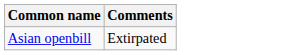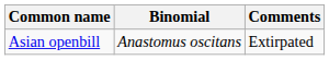 <table class="wikitable">
 <tr>
 <th>Common name</th>
+<th>Binomial</th>
 <th>Comments</th>
 </tr>
 <tr>
 <td><a href='#'>Asian openbill</a></td>
+<td><em>Anastomus oscitans</em></td>
 <td>Extirpated</td>
 </tr>
 </table>
